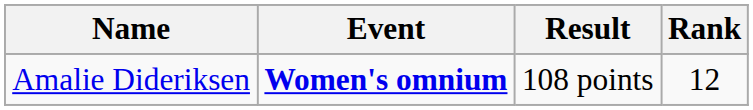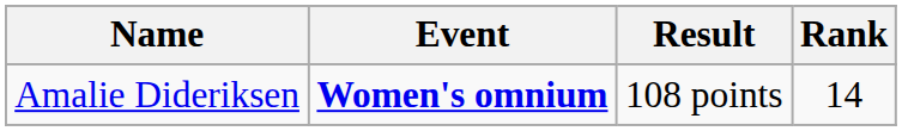 <table class="wikitable sortable">
 <tr>
 <th>Name</th>
 <th>Event</th>
 <th>Result</th>
 <th>Rank</th>
 </tr>
 <tr>
 <td><a href='#'>Amalie Dideriksen</a></td>
 <td><strong><a href='#'>Women's omnium</a></strong></td>
 <td>108 points</td>
-<td align=center>12</td>
+<td align=center>14</td>
 </tr>
 </table>
